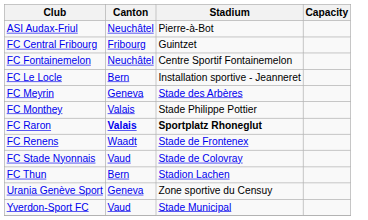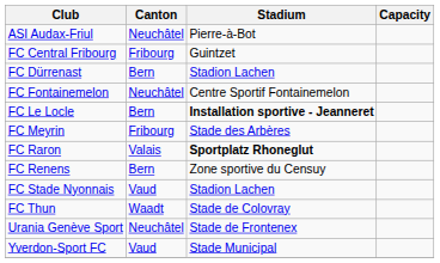 <table class="wikitable">
 <tr>
 <th>Club</th>
 <th>Canton</th>
 <th>Stadium</th>
 <th>Capacity</th>
 </tr>
 <tr>
 <td><a href='#'>ASI Audax-Friul</a></td>
 <td><a href='#'>Neuchâtel</a></td>
 <td>Pierre-à-Bot</td>
 <td></td>
 </tr>
 <tr>
 <td><a href='#'>FC Central Fribourg</a></td>
 <td><a href='#'>Fribourg</a></td>
 <td>Guintzet</td>
 <td></td>
 </tr>
 <tr>
+<td><a href='#'>FC Dürrenast</a></td>
+<td><a href='#'>Bern</a></td>
+<td><a href='#'>Stadion Lachen</a></td>
+<td></td>
+</tr>
+<tr>
 <td><a href='#'>FC Fontainemelon</a></td>
 <td><a href='#'>Neuchâtel</a></td>
 <td>Centre Sportif Fontainemelon</td>
 <td></td>
 </tr>
 <tr>
 <td><a href='#'>FC Le Locle</a></td>
 <td><a href='#'>Bern</a></td>
-<td>Installation sportive - Jeanneret</td>
+<td><strong>Installation sportive - Jeanneret</strong></td>
 <td></td>
 </tr>
 <tr>
 <td><a href='#'>FC Meyrin</a></td>
-<td><a href='#'>Geneva</a></td>
+<td><a href='#'>Fribourg</a></td>
 <td><a href='#'>Stade des Arbères</a></td>
 <td></td>
 </tr>
 <tr>
-<td><a href='#'>FC Monthey</a></td>
+<td><a href='#'>FC Raron</a></td>
 <td><a href='#'>Valais</a></td>
-<td>Stade Philippe Pottier</td>
-<td></td>
-</tr>
-<tr>
-<td><a href='#'>FC Raron</a></td>
-<td><strong><a href='#'>Valais</a></strong></td>
 <td><strong>Sportplatz Rhoneglut</strong></td>
 <td></td>
 </tr>
 <tr>
 <td><a href='#'>FC Renens</a></td>
-<td><a href='#'>Waadt</a></td>
-<td><a href='#'>Stade de Frontenex</a></td>
+<td><a href='#'>Bern</a></td>
+<td>Zone sportive du Censuy</td>
 <td></td>
 </tr>
 <tr>
 <td><a href='#'>FC Stade Nyonnais</a></td>
 <td><a href='#'>Vaud</a></td>
+<td><a href='#'>Stadion Lachen</a></td>
+<td></td>
+</tr>
+<tr>
+<td><a href='#'>FC Thun</a></td>
+<td><a href='#'>Waadt</a></td>
 <td><a href='#'>Stade de Colovray</a></td>
 <td></td>
 </tr>
 <tr>
-<td><a href='#'>FC Thun</a></td>
-<td><a href='#'>Bern</a></td>
-<td><a href='#'>Stadion Lachen</a></td>
-<td></td>
-</tr>
-<tr>
 <td><a href='#'>Urania Genève Sport</a></td>
-<td><a href='#'>Geneva</a></td>
-<td>Zone sportive du Censuy</td>
+<td><a href='#'>Neuchâtel</a></td>
+<td><a href='#'>Stade de Frontenex</a></td>
 <td></td>
 </tr>
 <tr>
 <td><a href='#'>Yverdon-Sport FC</a></td>
 <td><a href='#'>Vaud</a></td>
 <td><a href='#'>Stade Municipal</a></td>
 <td></td>
 </tr>
 <tr>
 </tr>
 </table>
